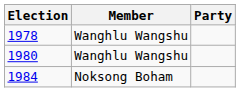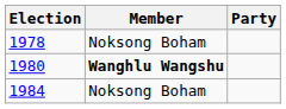 <table class="wikitable sortable">
 <tr>
 <th>Election</th>
 <th>Member</th>
 <th colspan=2>Party</th>
 </tr>
 <tr>
 <td><a href='#'>1978</a></td>
-<td>Wanghlu Wangshu</td>
+<td>Noksong Boham</td>
 <td></td>
 </tr>
 <tr>
 <td><a href='#'>1980</a></td>
-<td>Wanghlu Wangshu</td>
+<td><strong>Wanghlu Wangshu</strong></td>
 <td></td>
 </tr>
 <tr>
 <td><a href='#'>1984</a></td>
 <td>Noksong Boham</td>
 <td></td>
 </tr>
 </table>
